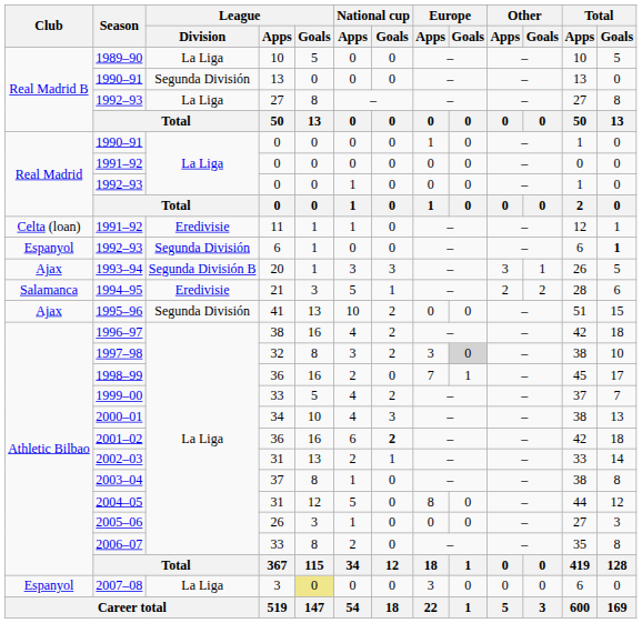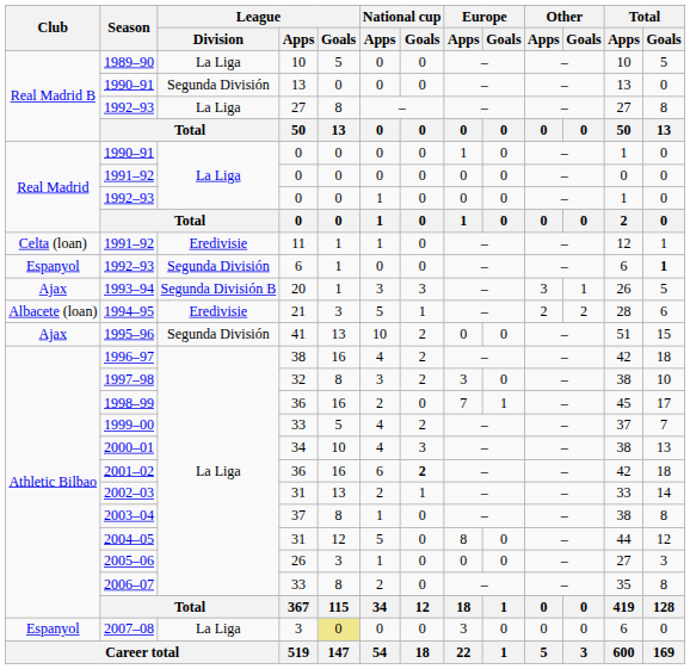 <table class="wikitable" style="text-align: center">
 <tr>
 <th rowspan="2">Club</th>
 <th rowspan="2">Season</th>
 <th colspan="3">League</th>
 <th colspan="2">National cup</th>
 <th colspan="2">Europe</th>
 <th colspan="2">Other</th>
 <th colspan="2">Total</th>
 </tr>
 <tr>
 <th>Division</th>
 <th>Apps</th>
 <th>Goals</th>
 <th>Apps</th>
 <th>Goals</th>
 <th>Apps</th>
 <th>Goals</th>
 <th>Apps</th>
 <th>Goals</th>
 <th>Apps</th>
 <th>Goals</th>
 </tr>
 <tr>
 <td rowspan="4"><a href='#'>Real Madrid B</a></td>
 <td><a href='#'>1989–90</a></td>
 <td>La Liga</td>
 <td>10</td>
 <td>5</td>
 <td>0</td>
 <td>0</td>
 <td colspan="2">–</td>
 <td colspan="2">–</td>
 <td>10</td>
 <td>5</td>
 </tr>
 <tr>
 <td><a href='#'>1990–91</a></td>
 <td>Segunda División</td>
 <td>13</td>
 <td>0</td>
 <td>0</td>
 <td>0</td>
 <td colspan="2">–</td>
 <td colspan="2">–</td>
 <td>13</td>
 <td>0</td>
 </tr>
 <tr>
 <td><a href='#'>1992–93</a></td>
 <td>La Liga</td>
 <td>27</td>
 <td>8</td>
 <td colspan="2">–</td>
 <td colspan="2">–</td>
 <td colspan="2">–</td>
 <td>27</td>
 <td>8</td>
 </tr>
 <tr>
 <th colspan="2">Total</th>
 <th>50</th>
 <th>13</th>
 <th>0</th>
 <th>0</th>
 <th>0</th>
 <th>0</th>
 <th>0</th>
 <th>0</th>
 <th>50</th>
 <th>13</th>
 </tr>
 <tr>
 <td rowspan="4"><a href='#'>Real Madrid</a></td>
 <td><a href='#'>1990–91</a></td>
 <td rowspan="3"><a href='#'>La Liga</a></td>
 <td>0</td>
 <td>0</td>
 <td>0</td>
 <td>0</td>
 <td>1</td>
 <td>0</td>
 <td colspan="2">–</td>
 <td>1</td>
 <td>0</td>
 </tr>
 <tr>
 <td><a href='#'>1991–92</a></td>
 <td>0</td>
 <td>0</td>
 <td>0</td>
 <td>0</td>
 <td>0</td>
 <td>0</td>
 <td colspan="2">–</td>
 <td>0</td>
 <td>0</td>
 </tr>
 <tr>
 <td><a href='#'>1992–93</a></td>
 <td>0</td>
 <td>0</td>
 <td>1</td>
 <td>0</td>
 <td>0</td>
 <td>0</td>
 <td colspan="2">–</td>
 <td>1</td>
 <td>0</td>
 </tr>
 <tr>
 <th colspan="2">Total</th>
 <th>0</th>
 <th>0</th>
 <th>1</th>
 <th>0</th>
 <th>1</th>
 <th>0</th>
 <th>0</th>
 <th>0</th>
 <th>2</th>
 <th>0</th>
 </tr>
 <tr>
 <td><a href='#'>Celta</a> (loan)</td>
 <td><a href='#'>1991–92</a></td>
 <td><a href='#'>Eredivisie</a></td>
 <td>11</td>
 <td>1</td>
 <td>1</td>
 <td>0</td>
 <td colspan="2">–</td>
 <td colspan="2">–</td>
 <td>12</td>
 <td>1</td>
 </tr>
 <tr>
 <td><a href='#'>Espanyol</a></td>
 <td><a href='#'>1992–93</a></td>
 <td><a href='#'>Segunda División</a></td>
 <td>6</td>
 <td>1</td>
 <td>0</td>
 <td>0</td>
 <td colspan="2">–</td>
 <td colspan="2">–</td>
 <td>6</td>
 <td><strong>1</strong></td>
 </tr>
 <tr>
 <td><a href='#'>Ajax</a></td>
 <td><a href='#'>1993–94</a></td>
 <td><a href='#'>Segunda División B</a></td>
 <td>20</td>
 <td>1</td>
 <td>3</td>
 <td>3</td>
 <td colspan="2">–</td>
 <td>3</td>
 <td>1</td>
 <td>26</td>
 <td>5</td>
 </tr>
 <tr>
-<td><a href='#'>Salamanca</a></td>
+<td><a href='#'>Albacete</a> (loan)</td>
 <td><a href='#'>1994–95</a></td>
 <td><a href='#'>Eredivisie</a></td>
 <td>21</td>
 <td>3</td>
 <td>5</td>
 <td>1</td>
 <td colspan="2">–</td>
 <td>2</td>
 <td>2</td>
 <td>28</td>
 <td>6</td>
 </tr>
 <tr>
 <td><a href='#'>Ajax</a></td>
 <td><a href='#'>1995–96</a></td>
 <td>Segunda División</td>
 <td>41</td>
 <td>13</td>
 <td>10</td>
 <td>2</td>
 <td>0</td>
 <td>0</td>
 <td colspan="2">–</td>
 <td>51</td>
 <td>15</td>
 </tr>
 <tr>
 <td rowspan="12"><a href='#'>Athletic Bilbao</a></td>
 <td><a href='#'>1996–97</a></td>
 <td rowspan="11">La Liga</td>
 <td>38</td>
 <td>16</td>
 <td>4</td>
 <td>2</td>
 <td colspan="2">–</td>
 <td colspan="2">–</td>
 <td>42</td>
 <td>18</td>
 </tr>
 <tr>
 <td><a href='#'>1997–98</a></td>
 <td>32</td>
 <td>8</td>
 <td>3</td>
 <td>2</td>
 <td>3</td>
-<td style="background: lightgrey;">0</td>
+<td>0</td>
 <td colspan="2">–</td>
 <td>38</td>
 <td>10</td>
 </tr>
 <tr>
 <td><a href='#'>1998–99</a></td>
 <td>36</td>
 <td>16</td>
 <td>2</td>
 <td>0</td>
 <td>7</td>
 <td>1</td>
 <td colspan="2">–</td>
 <td>45</td>
 <td>17</td>
 </tr>
 <tr>
 <td><a href='#'>1999–00</a></td>
 <td>33</td>
 <td>5</td>
 <td>4</td>
 <td>2</td>
 <td colspan="2">–</td>
 <td colspan="2">–</td>
 <td>37</td>
 <td>7</td>
 </tr>
 <tr>
 <td><a href='#'>2000–01</a></td>
 <td>34</td>
 <td>10</td>
 <td>4</td>
 <td>3</td>
 <td colspan="2">–</td>
 <td colspan="2">–</td>
 <td>38</td>
 <td>13</td>
 </tr>
 <tr>
 <td><a href='#'>2001–02</a></td>
 <td>36</td>
 <td>16</td>
 <td>6</td>
 <td><strong>2</strong></td>
 <td colspan="2">–</td>
 <td colspan="2">–</td>
 <td>42</td>
 <td>18</td>
 </tr>
 <tr>
 <td><a href='#'>2002–03</a></td>
 <td>31</td>
 <td>13</td>
 <td>2</td>
 <td>1</td>
 <td colspan="2">–</td>
 <td colspan="2">–</td>
 <td>33</td>
 <td>14</td>
 </tr>
 <tr>
 <td><a href='#'>2003–04</a></td>
 <td>37</td>
 <td>8</td>
 <td>1</td>
 <td>0</td>
 <td colspan="2">–</td>
 <td colspan="2">–</td>
 <td>38</td>
 <td>8</td>
 </tr>
 <tr>
 <td><a href='#'>2004–05</a></td>
 <td>31</td>
 <td>12</td>
 <td>5</td>
 <td>0</td>
 <td>8</td>
 <td>0</td>
 <td colspan="2">–</td>
 <td>44</td>
 <td>12</td>
 </tr>
 <tr>
 <td><a href='#'>2005–06</a></td>
 <td>26</td>
 <td>3</td>
 <td>1</td>
 <td>0</td>
 <td>0</td>
 <td>0</td>
 <td colspan="2">–</td>
 <td>27</td>
 <td>3</td>
 </tr>
 <tr>
 <td><a href='#'>2006–07</a></td>
 <td>33</td>
 <td>8</td>
 <td>2</td>
 <td>0</td>
 <td colspan="2">–</td>
 <td colspan="2">–</td>
 <td>35</td>
 <td>8</td>
 </tr>
 <tr>
 <th colspan="2">Total</th>
 <th>367</th>
 <th>115</th>
 <th>34</th>
 <th>12</th>
 <th>18</th>
 <th>1</th>
 <th>0</th>
 <th>0</th>
 <th>419</th>
 <th>128</th>
 </tr>
 <tr>
 <td><a href='#'>Espanyol</a></td>
 <td><a href='#'>2007–08</a></td>
 <td>La Liga</td>
 <td>3</td>
 <td style="background: khaki;">0</td>
 <td>0</td>
 <td>0</td>
 <td>3</td>
 <td>0</td>
 <td>0</td>
 <td>0</td>
 <td>6</td>
 <td>0</td>
 </tr>
 <tr>
 <th colspan="3">Career total</th>
 <th>519</th>
 <th>147</th>
 <th>54</th>
 <th>18</th>
 <th>22</th>
 <th>1</th>
 <th>5</th>
 <th>3</th>
 <th>600</th>
 <th>169</th>
 </tr>
 </table>
